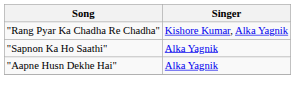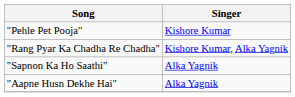 <table class="wikitable" style="font-size:95%;">
 <tr>
 <th>Song</th>
 <th>Singer</th>
+</tr>
+<tr>
+<td>"Pehle Pet Pooja"</td>
+<td><a href='#'>Kishore Kumar</a></td>
 </tr>
 <tr>
 <td>"Rang Pyar Ka Chadha Re Chadha"</td>
 <td><a href='#'>Kishore Kumar</a>, <a href='#'>Alka Yagnik</a></td>
 </tr>
 <tr>
 <td>"Sapnon Ka Ho Saathi"</td>
 <td><a href='#'>Alka Yagnik</a></td>
 </tr>
 <tr>
 <td>"Aapne Husn Dekhe Hai"</td>
 <td><a href='#'>Alka Yagnik</a></td>
 </tr>
 <tr>
 </tr>
 </table>
